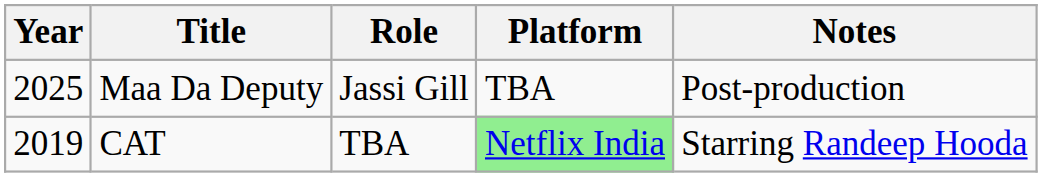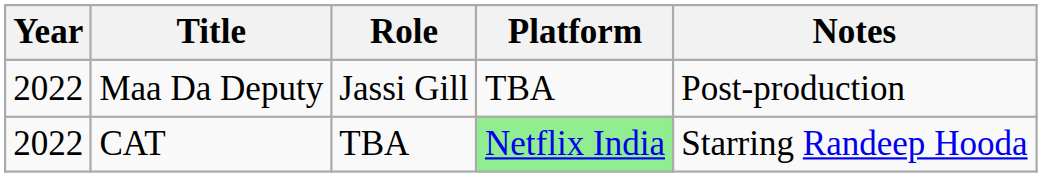 <table class="wikitable sortable">
 <tr>
 <th>Year</th>
 <th>Title</th>
 <th>Role</th>
 <th>Platform</th>
 <th>Notes</th>
 </tr>
 <tr>
-<td>2025</td>
+<td>2022</td>
 <td>Maa Da Deputy</td>
 <td>Jassi Gill</td>
 <td>TBA</td>
 <td>Post-production</td>
 </tr>
 <tr>
-<td>2019</td>
+<td>2022</td>
 <td>CAT</td>
 <td>TBA</td>
 <td style="background: lightgreen;"><a href='#'>Netflix India</a></td>
 <td>Starring <a href='#'>Randeep Hooda</a></td>
 </tr>
 </table>
